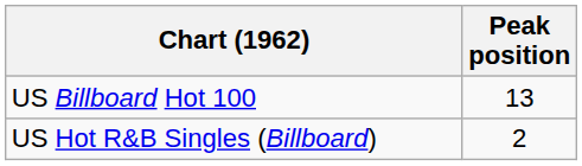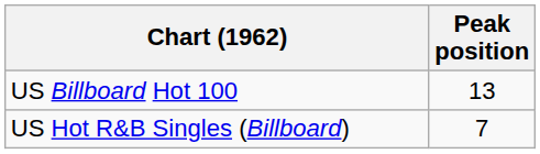 <table class="wikitable sortable">
 <tr>
 <th scope="col" style="width:17em;">Chart (1962)</th>
 <th scope="col">Peak<br>position</th>
 </tr>
 <tr>
 <td>US <em><a href='#'>Billboard</a></em> <a href='#'>Hot 100</a></td>
 <td style="text-align:center;">13</td>
 </tr>
 <tr>
 <td>US <a href='#'>Hot R&B Singles</a> (<em><a href='#'>Billboard</a></em>)</td>
-<td style="text-align:center;">2</td>
+<td style="text-align:center;">7</td>
 </tr>
 </table>
